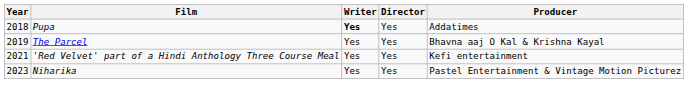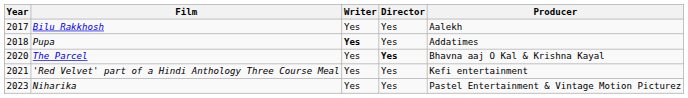 <table class="wikitable sortable">
 <tr>
 <th>Year</th>
 <th>Film</th>
 <th>Writer</th>
 <th>Director</th>
 <th>Producer</th>
 </tr>
 <tr>
+<td>2017</td>
+<td><em><a href='#'>Bilu Rakkhosh</a></em></td>
+<td>Yes</td>
+<td>Yes</td>
+<td>Aalekh</td>
+</tr>
+<tr>
 <td>2018</td>
 <td><em>Pupa</em></td>
 <td><strong>Yes</strong></td>
 <td>Yes</td>
 <td>Addatimes</td>
 </tr>
 <tr>
-<td>2019</td>
+<td>2020</td>
 <td><em><a href='#'>The Parcel</a></em></td>
 <td>Yes</td>
-<td>Yes</td>
+<td><strong>Yes</strong></td>
 <td>Bhavna aaj O Kal & Krishna Kayal</td>
 </tr>
 <tr>
 <td>2021</td>
 <td><em>'Red Velvet' part of a Hindi Anthology Three Course Meal</em></td>
 <td>Yes</td>
 <td>Yes</td>
 <td>Kefi entertainment</td>
 </tr>
 <tr>
 <td>2023</td>
 <td><em>Niharika</em></td>
 <td>Yes</td>
 <td>Yes</td>
 <td>Pastel Entertainment & Vintage Motion Picturez</td>
 </tr>
 </table>
